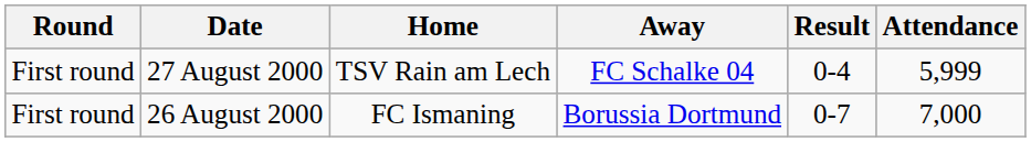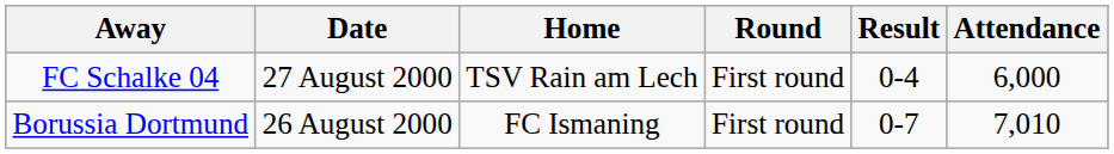 <table class="wikitable">
 <tr>
-<th>Round</th>
+<th>Away</th>
 <th>Date</th>
 <th>Home</th>
-<th>Away</th>
+<th>Round</th>
 <th>Result</th>
 <th>Attendance</th>
 </tr>
 <tr align="center">
-<td>First round </td>
+<td><a href='#'>FC Schalke 04</a></td>
 <td>27 August 2000</td>
 <td>TSV Rain am Lech</td>
-<td><a href='#'>FC Schalke 04</a></td>
+<td>First round </td>
 <td>0-4</td>
-<td>5,999</td>
+<td>6,000</td>
 </tr>
 <tr align="center">
-<td>First round </td>
+<td><a href='#'>Borussia Dortmund</a></td>
 <td>26 August 2000</td>
 <td>FC Ismaning</td>
-<td><a href='#'>Borussia Dortmund</a></td>
+<td>First round </td>
 <td>0-7</td>
-<td>7,000</td>
+<td>7,010</td>
 </tr>
 </table>
